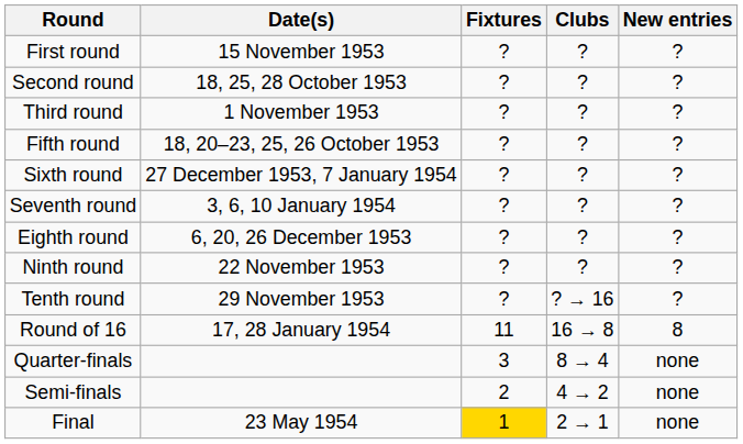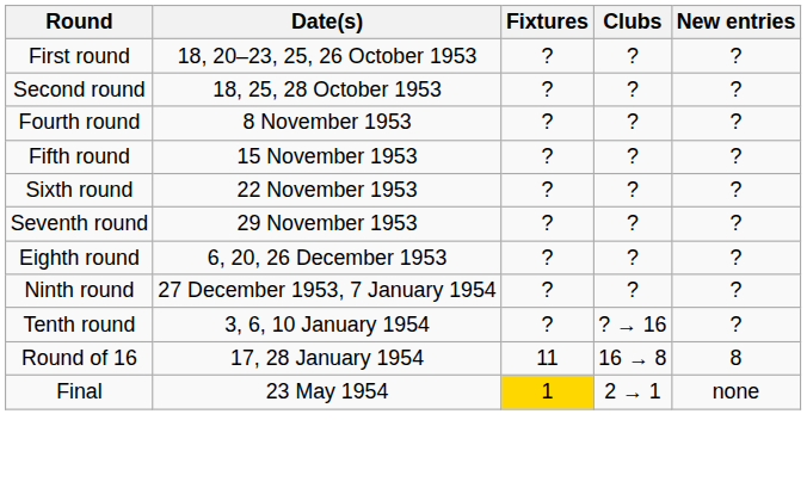 <table class="wikitable" style="text-align:center">
 <tr>
 <th>Round</th>
 <th>Date(s)</th>
 <th>Fixtures</th>
 <th>Clubs</th>
 <th>New entries</th>
 </tr>
 <tr>
 <td>First round</td>
-<td>15 November 1953</td>
+<td>18, 20–23, 25, 26 October 1953</td>
 <td>?</td>
 <td>?</td>
 <td>?</td>
 </tr>
 <tr>
 <td>Second round</td>
 <td>18, 25, 28 October 1953</td>
 <td>?</td>
 <td>?</td>
 <td>?</td>
 </tr>
 <tr>
-<td>Third round</td>
-<td>1 November 1953</td>
+<td>Fourth round</td>
+<td>8 November 1953</td>
 <td>?</td>
 <td>?</td>
 <td>?</td>
 </tr>
 <tr>
 <td>Fifth round</td>
-<td>18, 20–23, 25, 26 October 1953</td>
+<td>15 November 1953</td>
 <td>?</td>
 <td>?</td>
 <td>?</td>
 </tr>
 <tr>
 <td>Sixth round</td>
-<td>27 December 1953, 7 January 1954</td>
+<td>22 November 1953</td>
 <td>?</td>
 <td>?</td>
 <td>?</td>
 </tr>
 <tr>
 <td>Seventh round</td>
-<td>3, 6, 10 January 1954</td>
+<td>29 November 1953</td>
 <td>?</td>
 <td>?</td>
 <td>?</td>
 </tr>
 <tr>
 <td>Eighth round</td>
 <td>6, 20, 26 December 1953</td>
 <td>?</td>
 <td>?</td>
 <td>?</td>
 </tr>
 <tr>
 <td>Ninth round</td>
-<td>22 November 1953</td>
+<td>27 December 1953, 7 January 1954</td>
 <td>?</td>
 <td>?</td>
 <td>?</td>
 </tr>
 <tr>
 <td>Tenth round</td>
-<td>29 November 1953</td>
+<td>3, 6, 10 January 1954</td>
 <td>?</td>
 <td>? → 16</td>
 <td>?</td>
 </tr>
 <tr>
 <td>Round of 16</td>
 <td>17, 28 January 1954</td>
 <td>11</td>
 <td>16 → 8</td>
 <td>8</td>
 </tr>
 <tr>
-<td>Quarter-finals</td>
-<td></td>
-<td>3</td>
-<td>8 → 4</td>
-<td>none</td>
-</tr>
-<tr>
-<td>Semi-finals</td>
-<td></td>
-<td>2</td>
-<td>4 → 2</td>
-<td>none</td>
-</tr>
-<tr>
 <td>Final</td>
 <td>23 May 1954</td>
 <td style="background: gold;">1</td>
 <td>2 → 1</td>
 <td>none</td>
 </tr>
 </table>
